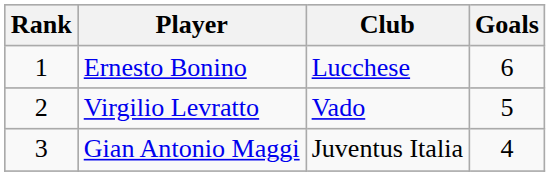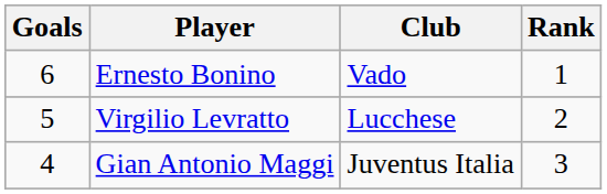 <table class="wikitable sortable" style="text-align:center">
 <tr>
-<th>Rank</th>
+<th>Goals</th>
 <th>Player</th>
 <th>Club</th>
-<th>Goals</th>
+<th>Rank</th>
 </tr>
 <tr>
+<td>6</td>
+<td align="left"><strong></strong> <a href='#'>Ernesto Bonino</a></td>
+<td align="left"><a href='#'>Vado</a></td>
 <td>1</td>
-<td align="left"><strong></strong> <a href='#'>Ernesto Bonino</a></td>
-<td align="left"><a href='#'>Lucchese</a></td>
-<td>6</td>
 </tr>
 <tr>
+<td>5</td>
+<td align="left"><strong></strong> <a href='#'>Virgilio Levratto</a></td>
+<td align="left"><a href='#'>Lucchese</a></td>
 <td>2</td>
-<td align="left"><strong></strong> <a href='#'>Virgilio Levratto</a></td>
-<td align="left"><a href='#'>Vado</a></td>
-<td>5</td>
 </tr>
 <tr>
-<td>3</td>
+<td>4</td>
 <td align="left"><strong></strong> <a href='#'>Gian Antonio Maggi</a></td>
 <td align="left">Juventus Italia</td>
-<td>4</td>
+<td>3</td>
 </tr>
 </table>
